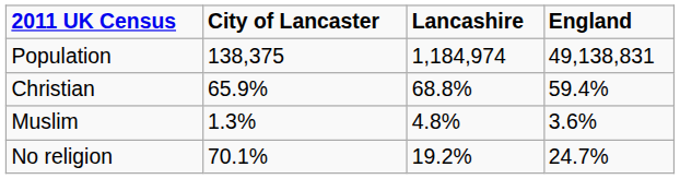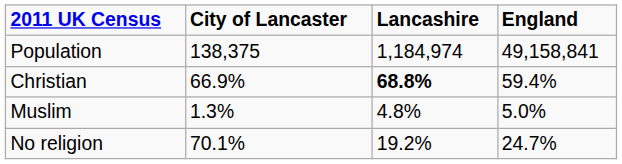 <table class="wikitable" id="toc" style="float: right; margin-left: 1em; width: 40%; " cellspacing="5">
 <tr>
 <td><strong><a href='#'>2011 UK Census</a></strong></td>
 <td><strong>City of Lancaster</strong></td>
 <td><strong>Lancashire</strong></td>
 <td><strong>England</strong></td>
 </tr>
 <tr>
 <td>Population</td>
 <td>138,375</td>
 <td>1,184,974</td>
-<td>49,138,831</td>
+<td>49,158,841</td>
 </tr>
 <tr>
 <td>Christian</td>
-<td>65.9%</td>
-<td>68.8%</td>
+<td>66.9%</td>
+<td><strong>68.8%</strong></td>
 <td>59.4%</td>
 </tr>
 <tr>
 <td>Muslim</td>
 <td>1.3%</td>
 <td>4.8%</td>
-<td>3.6%</td>
+<td>5.0%</td>
 </tr>
 <tr>
 <td>No religion</td>
 <td>70.1%</td>
 <td>19.2%</td>
 <td>24.7%</td>
 </tr>
 </table>
